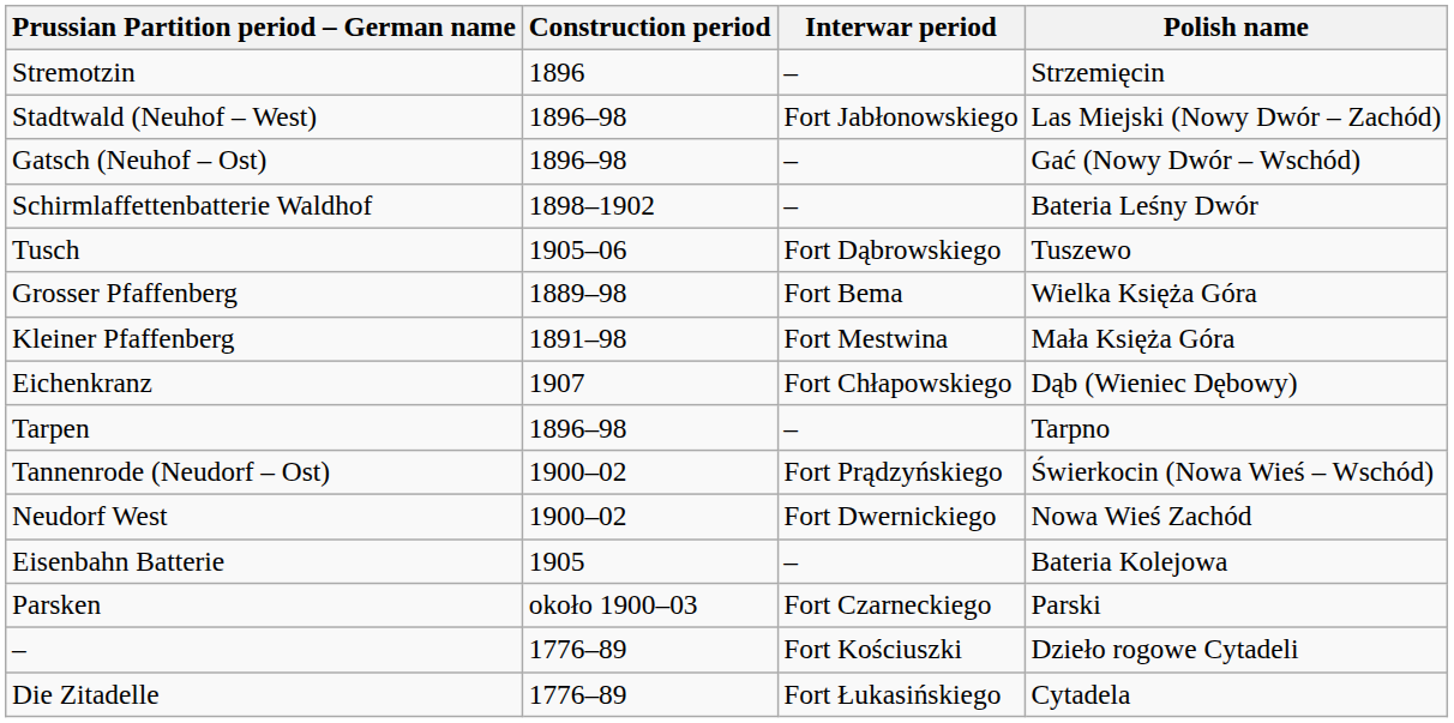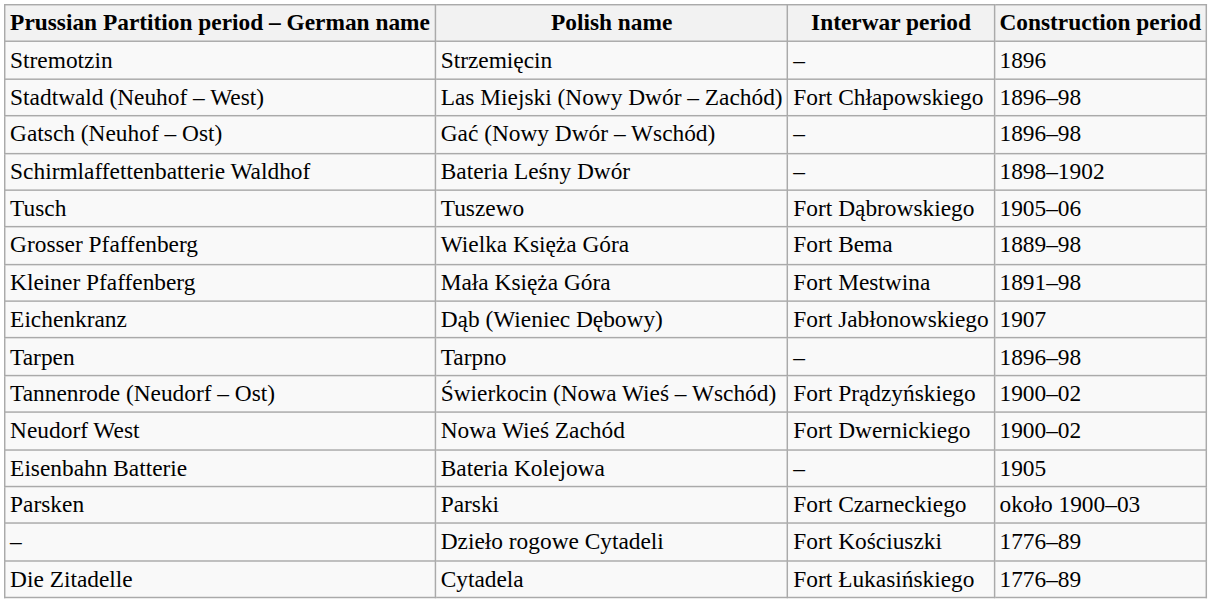 <table class="wikitable">
 <tr>
 <th>Prussian Partition period – German name</th>
+<th>Polish name</th>
+<th>Interwar period</th>
 <th>Construction period</th>
-<th>Interwar period</th>
-<th>Polish name</th>
 </tr>
 <tr>
 <td>Stremotzin</td>
+<td>Strzemięcin</td>
+<td>–</td>
 <td>1896</td>
-<td>–</td>
-<td>Strzemięcin</td>
 </tr>
 <tr>
 <td>Stadtwald (Neuhof – West)</td>
+<td>Las Miejski (Nowy Dwór – Zachód)</td>
+<td>Fort Chłapowskiego</td>
 <td>1896–98</td>
-<td>Fort Jabłonowskiego</td>
-<td>Las Miejski (Nowy Dwór – Zachód)</td>
 </tr>
 <tr>
 <td>Gatsch (Neuhof – Ost)</td>
+<td>Gać (Nowy Dwór – Wschód)</td>
+<td>–</td>
 <td>1896–98</td>
-<td>–</td>
-<td>Gać (Nowy Dwór – Wschód)</td>
 </tr>
 <tr>
 <td>Schirmlaffettenbatterie Waldhof</td>
+<td>Bateria Leśny Dwór</td>
+<td>–</td>
 <td>1898–1902</td>
-<td>–</td>
-<td>Bateria Leśny Dwór</td>
 </tr>
 <tr>
 <td>Tusch</td>
+<td>Tuszewo</td>
+<td>Fort Dąbrowskiego</td>
 <td>1905–06</td>
-<td>Fort Dąbrowskiego</td>
-<td>Tuszewo</td>
 </tr>
 <tr>
 <td>Grosser Pfaffenberg</td>
+<td>Wielka Księża Góra</td>
+<td>Fort Bema</td>
 <td>1889–98</td>
-<td>Fort Bema</td>
-<td>Wielka Księża Góra</td>
 </tr>
 <tr>
 <td>Kleiner Pfaffenberg</td>
+<td>Mała Księża Góra</td>
+<td>Fort Mestwina</td>
 <td>1891–98</td>
-<td>Fort Mestwina</td>
-<td>Mała Księża Góra</td>
 </tr>
 <tr>
 <td>Eichenkranz</td>
+<td>Dąb (Wieniec Dębowy)</td>
+<td>Fort Jabłonowskiego</td>
 <td>1907</td>
-<td>Fort Chłapowskiego</td>
-<td>Dąb (Wieniec Dębowy)</td>
 </tr>
 <tr>
 <td>Tarpen</td>
+<td>Tarpno</td>
+<td>–</td>
 <td>1896–98</td>
-<td>–</td>
-<td>Tarpno</td>
 </tr>
 <tr>
 <td>Tannenrode (Neudorf – Ost)</td>
+<td>Świerkocin (Nowa Wieś – Wschód)</td>
+<td>Fort Prądzyńskiego</td>
 <td>1900–02</td>
-<td>Fort Prądzyńskiego</td>
-<td>Świerkocin (Nowa Wieś – Wschód)</td>
 </tr>
 <tr>
 <td>Neudorf West</td>
+<td>Nowa Wieś Zachód</td>
+<td>Fort Dwernickiego</td>
 <td>1900–02</td>
-<td>Fort Dwernickiego</td>
-<td>Nowa Wieś Zachód</td>
 </tr>
 <tr>
 <td>Eisenbahn Batterie</td>
+<td>Bateria Kolejowa</td>
+<td>–</td>
 <td>1905</td>
-<td>–</td>
-<td>Bateria Kolejowa</td>
 </tr>
 <tr>
 <td>Parsken</td>
+<td>Parski</td>
+<td>Fort Czarneckiego</td>
 <td>około 1900–03</td>
-<td>Fort Czarneckiego</td>
-<td>Parski</td>
 </tr>
 <tr>
 <td>–</td>
+<td>Dzieło rogowe Cytadeli</td>
+<td>Fort Kościuszki</td>
 <td>1776–89</td>
-<td>Fort Kościuszki</td>
-<td>Dzieło rogowe Cytadeli</td>
 </tr>
 <tr>
 <td>Die Zitadelle</td>
+<td>Cytadela</td>
+<td>Fort Łukasińskiego</td>
 <td>1776–89</td>
-<td>Fort Łukasińskiego</td>
-<td>Cytadela</td>
 </tr>
 </table>
